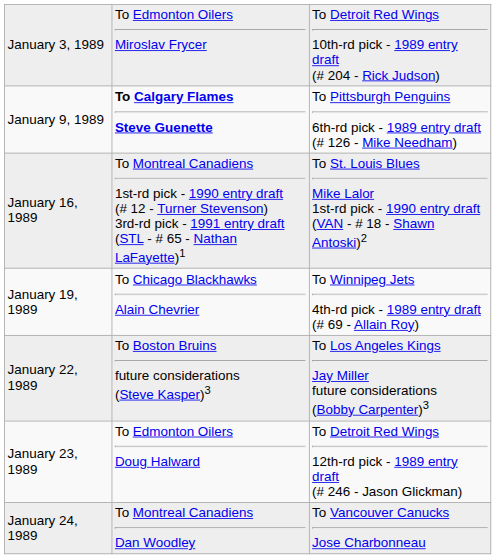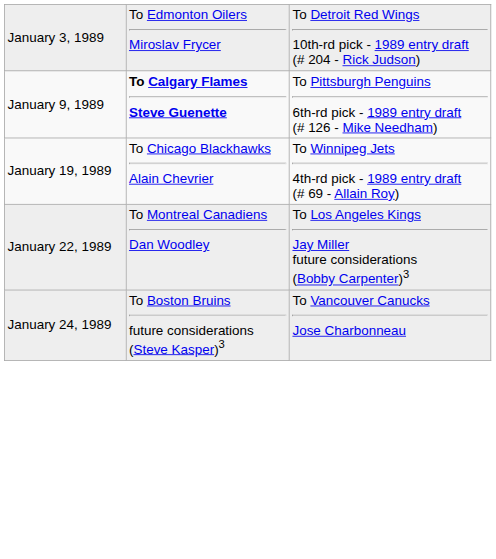 <table class="wikitable" style="border:1px solid #999; width:580px;">
 <tr style="background:#eee;">
 <td>January 3, 1989</td>
 <td valign="top">To <a href='#'>Edmonton Oilers</a><hr><a href='#'>Miroslav Frycer</a></td>
 <td valign="top">To <a href='#'>Detroit Red Wings</a><hr>10th-rd pick - <a href='#'>1989 entry draft</a><br>(# 204 - <a href='#'>Rick Judson</a>)</td>
 </tr>
 <tr>
 <td>January 9, 1989</td>
 <td valign="top"><strong>To <a href='#'>Calgary Flames</a><hr><a href='#'>Steve Guenette</a></strong></td>
 <td valign="top">To <a href='#'>Pittsburgh Penguins</a><hr>6th-rd pick - <a href='#'>1989 entry draft</a><br>(# 126 - <a href='#'>Mike Needham</a>)</td>
 </tr>
-<tr style="background:#eee;">
-<td>January 16, 1989</td>
-<td valign="top">To <a href='#'>Montreal Canadiens</a><hr>1st-rd pick - <a href='#'>1990 entry draft</a><br>(# 12 - <a href='#'>Turner Stevenson</a>)<br>3rd-rd pick - <a href='#'>1991 entry draft</a><br>(<a href='#'>STL</a> - # 65 - <a href='#'>Nathan LaFayette</a>)<sup>1</sup></td>
-<td valign="top">To <a href='#'>St. Louis Blues</a><hr><a href='#'>Mike Lalor</a><br>1st-rd pick - <a href='#'>1990 entry draft</a><br>(<a href='#'>VAN</a> - # 18 - <a href='#'>Shawn Antoski</a>)<sup>2</sup></td>
-</tr>
 <tr>
 <td>January 19, 1989</td>
 <td valign="top">To <a href='#'>Chicago Blackhawks</a><hr><a href='#'>Alain Chevrier</a></td>
 <td valign="top">To <a href='#'>Winnipeg Jets</a><hr>4th-rd pick - <a href='#'>1989 entry draft</a><br>(# 69 - <a href='#'>Allain Roy</a>)</td>
 </tr>
 <tr style="background:#eee;">
 <td>January 22, 1989</td>
-<td valign="top">To <a href='#'>Boston Bruins</a><hr>future considerations<br>(<a href='#'>Steve Kasper</a>)<sup>3</sup></td>
+<td valign="top">To <a href='#'>Montreal Canadiens</a><hr><a href='#'>Dan Woodley</a></td>
 <td valign="top">To <a href='#'>Los Angeles Kings</a><hr><a href='#'>Jay Miller</a><br>future considerations<br>(<a href='#'>Bobby Carpenter</a>)<sup>3</sup></td>
-</tr>
-<tr>
-<td>January 23, 1989</td>
-<td valign="top">To <a href='#'>Edmonton Oilers</a><hr><a href='#'>Doug Halward</a></td>
-<td valign="top">To <a href='#'>Detroit Red Wings</a><hr>12th-rd pick - <a href='#'>1989 entry draft</a><br>(# 246 - Jason Glickman)</td>
 </tr>
 <tr style="background:#eee;">
 <td>January 24, 1989</td>
-<td valign="top">To <a href='#'>Montreal Canadiens</a><hr><a href='#'>Dan Woodley</a></td>
+<td valign="top">To <a href='#'>Boston Bruins</a><hr>future considerations<br>(<a href='#'>Steve Kasper</a>)<sup>3</sup></td>
 <td valign="top">To <a href='#'>Vancouver Canucks</a><hr><a href='#'>Jose Charbonneau</a></td>
 </tr>
 </table>
